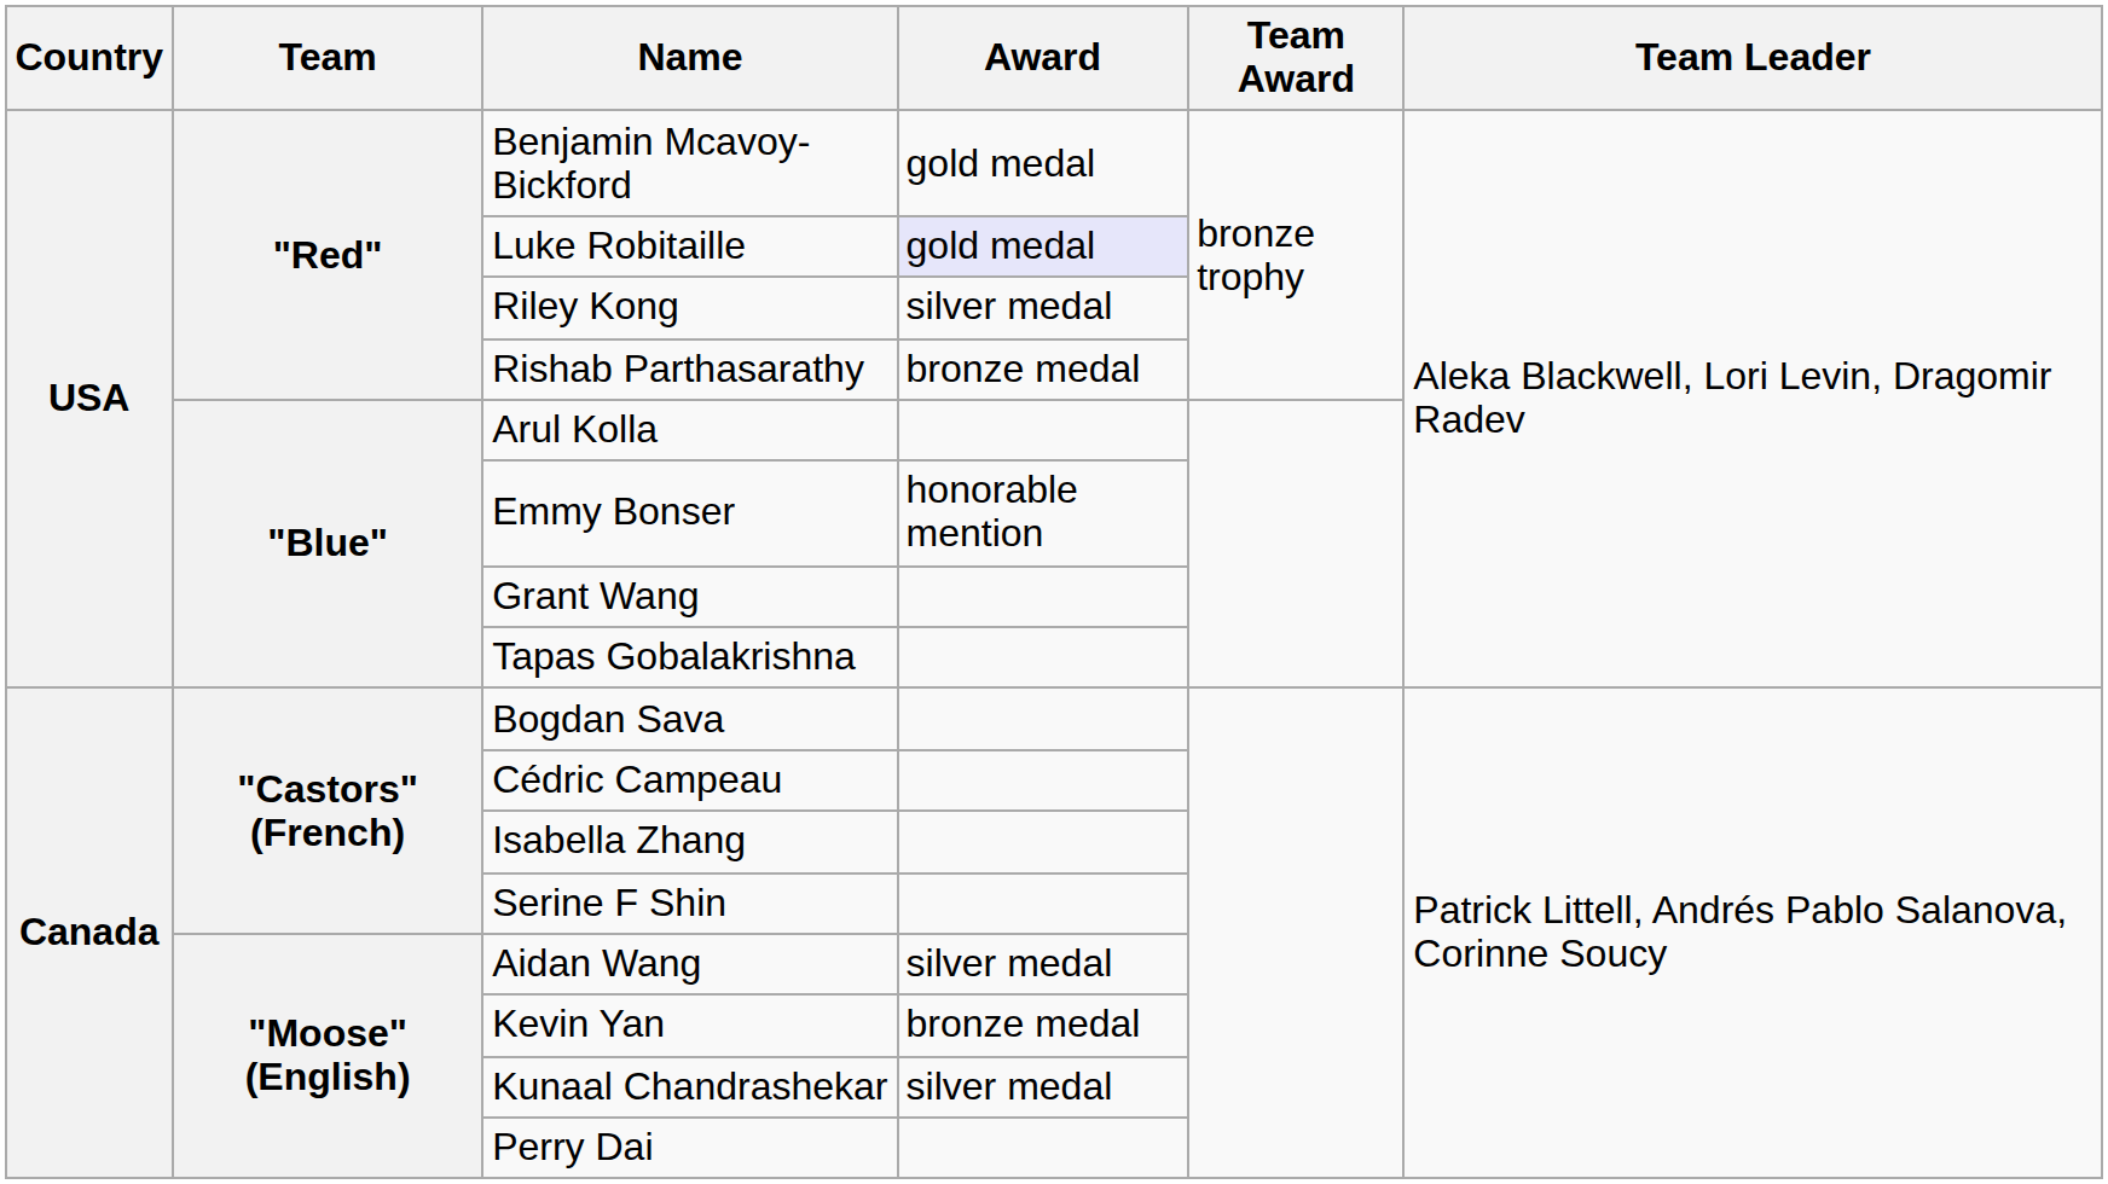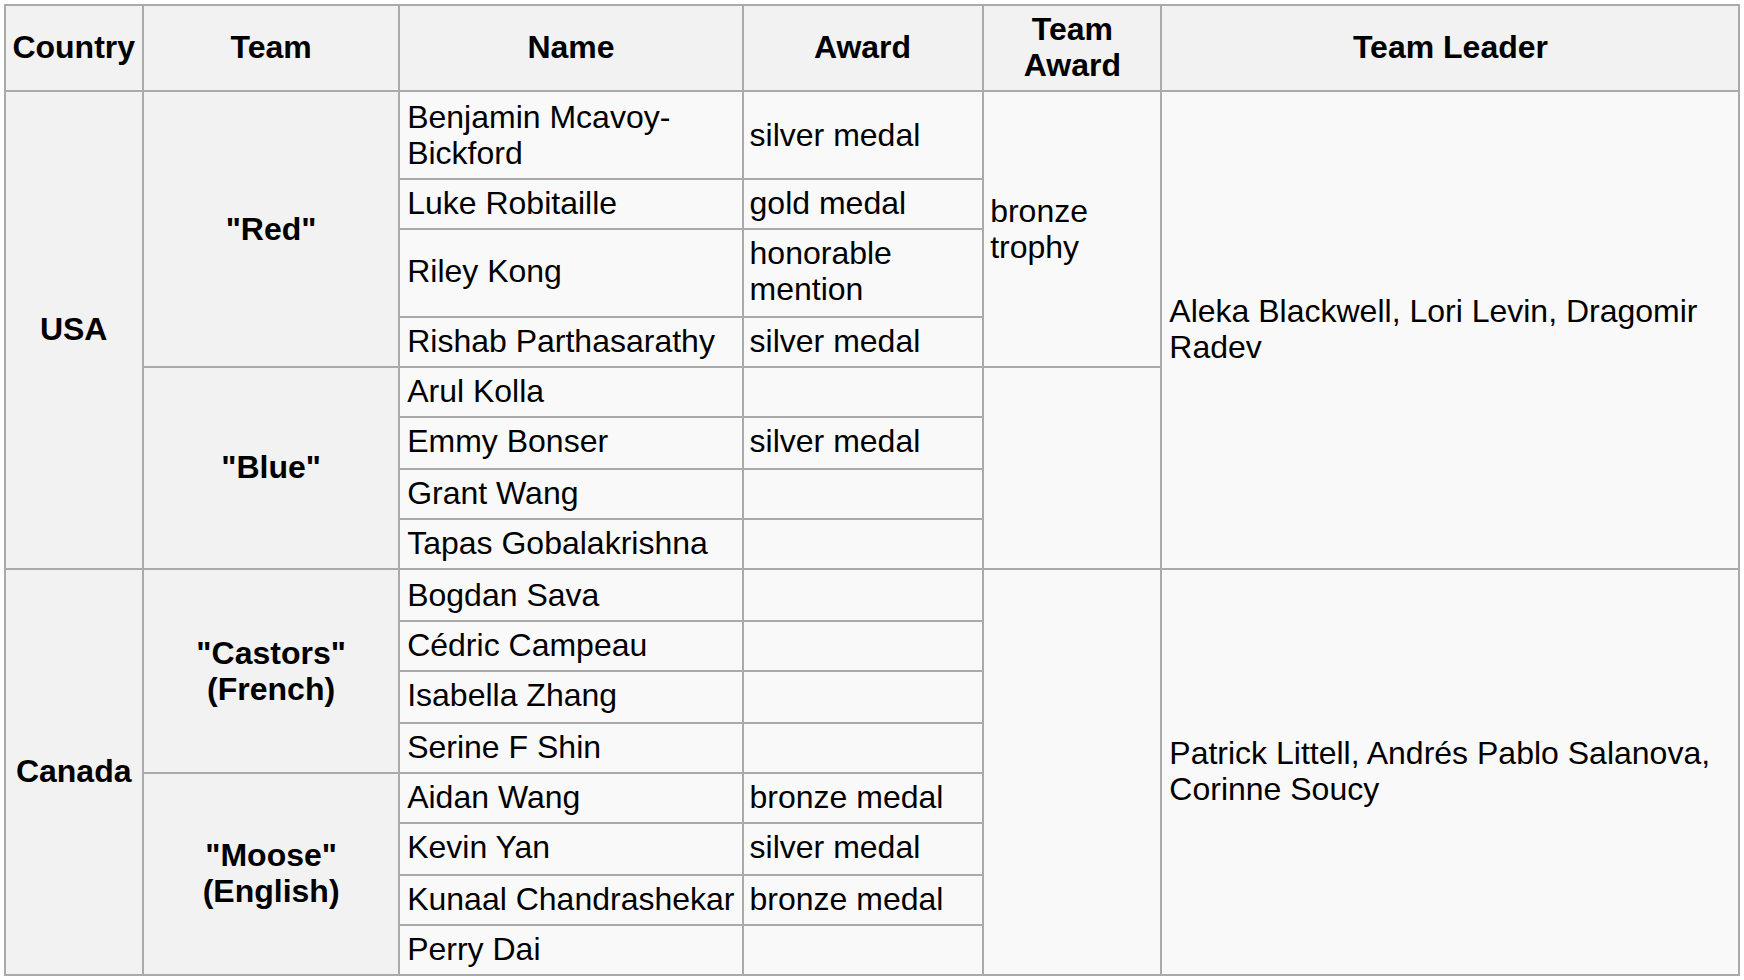 <table class="wikitable">
 <tr>
 <th>Country</th>
 <th>Team</th>
 <th>Name</th>
 <th>Award</th>
 <th>Team Award</th>
 <th>Team Leader</th>
 </tr>
 <tr>
 <th rowspan="8"><strong>USA</strong></th>
 <th rowspan="4">"Red"</th>
 <td>Benjamin Mcavoy-Bickford</td>
-<td>gold medal</td>
+<td>silver medal</td>
 <td rowspan="4">bronze trophy</td>
 <td rowspan="8">Aleka Blackwell, Lori Levin, Dragomir Radev</td>
 </tr>
 <tr>
 <td>Luke Robitaille</td>
-<td style="background: lavender;">gold medal</td>
+<td>gold medal</td>
 </tr>
 <tr>
 <td>Riley Kong</td>
-<td>silver medal</td>
+<td>honorable mention</td>
 </tr>
 <tr>
 <td>Rishab Parthasarathy</td>
-<td>bronze medal</td>
+<td>silver medal</td>
 </tr>
 <tr>
 <th rowspan="4">"Blue"</th>
 <td>Arul Kolla</td>
 <td></td>
 <td rowspan="4"></td>
 </tr>
 <tr>
 <td>Emmy Bonser</td>
-<td>honorable mention</td>
+<td>silver medal</td>
 </tr>
 <tr>
 <td>Grant Wang</td>
 <td></td>
 </tr>
 <tr>
 <td>Tapas Gobalakrishna</td>
 <td></td>
 </tr>
 <tr>
 <th rowspan="8">Canada</th>
 <th rowspan="4">"Castors" (French)</th>
 <td>Bogdan Sava</td>
 <td></td>
 <td rowspan="8"></td>
 <td rowspan="8">Patrick Littell, Andrés Pablo Salanova, Corinne Soucy</td>
 </tr>
 <tr>
 <td>Cédric Campeau</td>
 <td></td>
 </tr>
 <tr>
 <td>Isabella Zhang</td>
 <td></td>
 </tr>
 <tr>
 <td>Serine F Shin</td>
 <td></td>
 </tr>
 <tr>
 <th rowspan="4">"Moose" (English)</th>
 <td>Aidan Wang</td>
+<td>bronze medal</td>
+</tr>
+<tr>
+<td>Kevin Yan</td>
 <td>silver medal</td>
 </tr>
 <tr>
-<td>Kevin Yan</td>
+<td>Kunaal Chandrashekar</td>
 <td>bronze medal</td>
-</tr>
-<tr>
-<td>Kunaal Chandrashekar</td>
-<td>silver medal</td>
 </tr>
 <tr>
 <td>Perry Dai</td>
 <td></td>
 </tr>
 </table>
